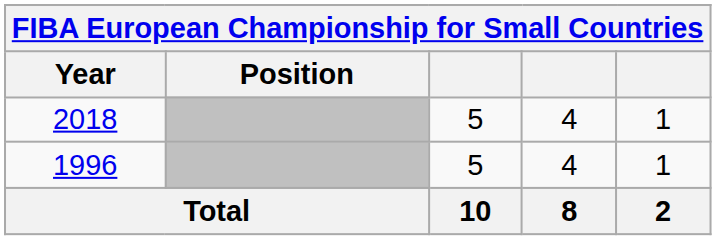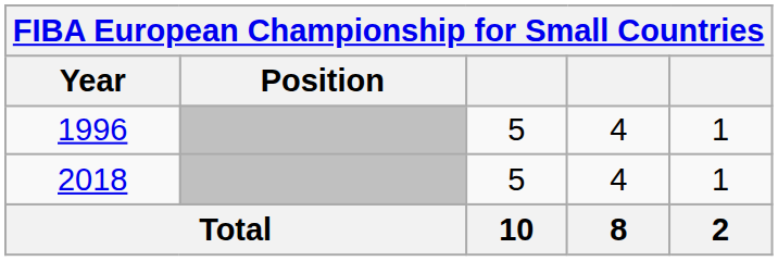 <table class="wikitable" style="text-align: center;font-size:90%;">
 <tr>
 <th colspan=5><a href='#'>FIBA European Championship for Small Countries</a></th>
 </tr>
 <tr>
 <th>Year</th>
 <th>Position</th>
 <th width=40></th>
 <th width=40></th>
 <th width=40></th>
 </tr>
 <tr>
-<td> <a href='#'>2018</a></td>
+<td> <a href='#'>1996</a></td>
 <td bgcolor=silver></td>
 <td>5</td>
 <td>4</td>
 <td>1</td>
 </tr>
 <tr>
-<td> <a href='#'>1996</a></td>
+<td> <a href='#'>2018</a></td>
 <td bgcolor=silver></td>
 <td>5</td>
 <td>4</td>
 <td>1</td>
 </tr>
 <tr>
 <th colspan=2>Total</th>
 <th>10</th>
 <th>8</th>
 <th>2</th>
 </tr>
 </table>
